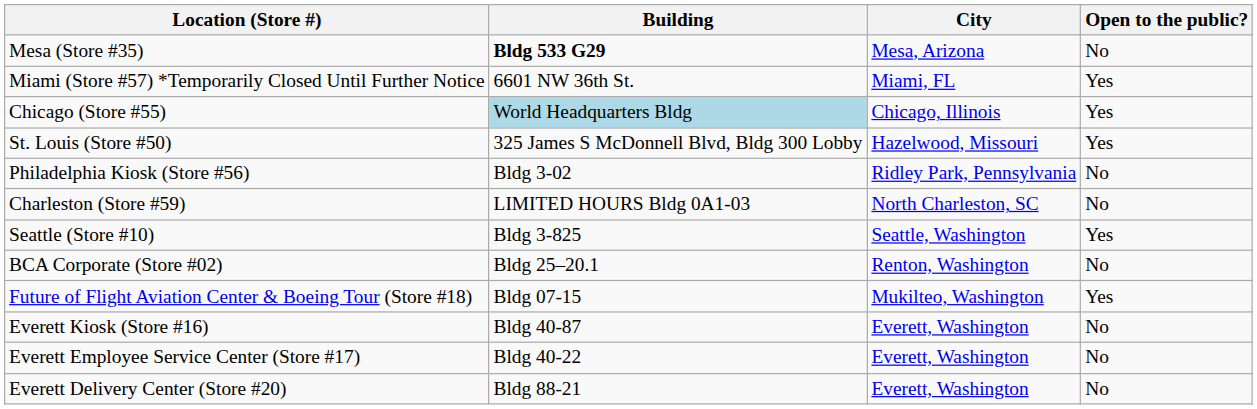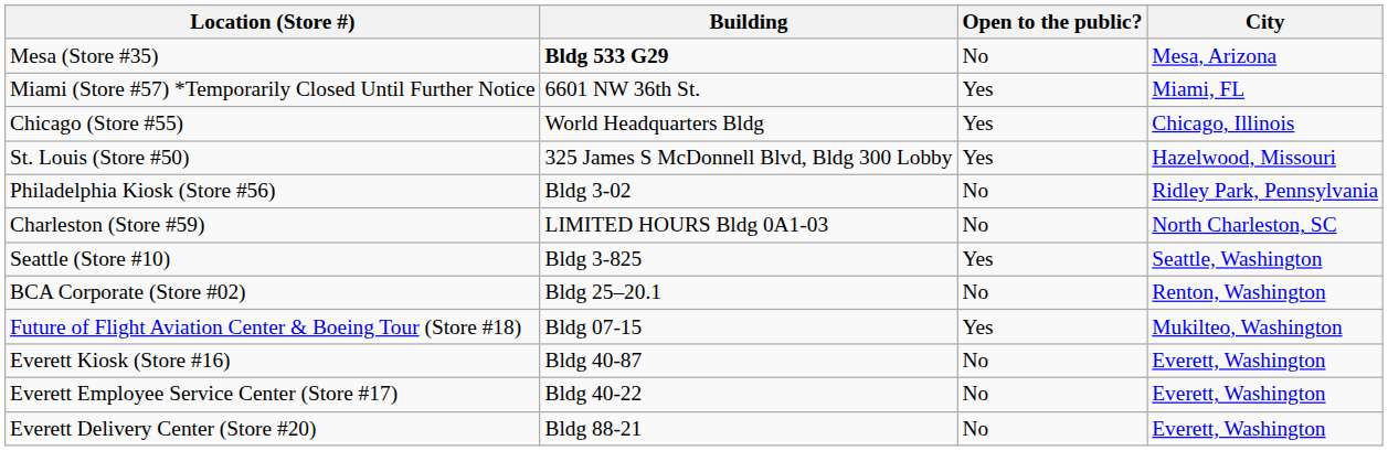 <table class="wikitable">
 <tr>
 <th>Location (Store #)</th>
 <th>Building</th>
+<th>Open to the public?</th>
 <th>City</th>
-<th>Open to the public?</th>
 </tr>
 <tr>
 <td>Mesa (Store #35)</td>
 <td><strong>Bldg 533 G29</strong></td>
+<td> No</td>
 <td><a href='#'>Mesa, Arizona</a></td>
-<td> No</td>
 </tr>
 <tr>
 <td>Miami (Store #57) *Temporarily Closed Until Further Notice</td>
 <td>6601 NW 36th St.</td>
+<td> Yes</td>
 <td><a href='#'>Miami, FL</a></td>
-<td> Yes</td>
 </tr>
 <tr>
 <td>Chicago (Store #55)</td>
-<td style="background: lightblue;">World Headquarters Bldg</td>
+<td>World Headquarters Bldg</td>
+<td> Yes</td>
 <td><a href='#'>Chicago, Illinois</a></td>
-<td> Yes</td>
 </tr>
 <tr>
 <td>St. Louis (Store #50)</td>
 <td>325 James S McDonnell Blvd, Bldg 300 Lobby</td>
+<td> Yes</td>
 <td><a href='#'>Hazelwood, Missouri</a></td>
-<td> Yes</td>
 </tr>
 <tr>
 <td>Philadelphia Kiosk (Store #56)</td>
 <td>Bldg 3-02</td>
+<td> No</td>
 <td><a href='#'>Ridley Park, Pennsylvania</a></td>
-<td> No</td>
 </tr>
 <tr>
 <td>Charleston (Store #59)</td>
 <td>LIMITED HOURS Bldg 0A1-03</td>
+<td> No</td>
 <td><a href='#'>North Charleston, SC</a></td>
-<td> No</td>
 </tr>
 <tr>
 <td>Seattle (Store #10)</td>
 <td>Bldg 3-825</td>
+<td> Yes</td>
 <td><a href='#'>Seattle, Washington</a></td>
-<td> Yes</td>
 </tr>
 <tr>
 <td>BCA Corporate (Store #02)</td>
 <td>Bldg 25–20.1</td>
+<td> No</td>
 <td><a href='#'>Renton, Washington</a></td>
-<td> No</td>
 </tr>
 <tr>
 <td><a href='#'>Future of Flight Aviation Center & Boeing Tour</a> (Store #18)</td>
 <td>Bldg 07-15</td>
+<td> Yes</td>
 <td><a href='#'>Mukilteo, Washington</a></td>
-<td> Yes</td>
 </tr>
 <tr>
 <td>Everett Kiosk (Store #16)</td>
 <td>Bldg 40-87</td>
+<td> No</td>
 <td><a href='#'>Everett, Washington</a></td>
-<td> No</td>
 </tr>
 <tr>
 <td>Everett Employee Service Center (Store #17)</td>
 <td>Bldg 40-22</td>
+<td> No</td>
 <td><a href='#'>Everett, Washington</a></td>
-<td> No</td>
 </tr>
 <tr>
 <td>Everett Delivery Center (Store #20)</td>
 <td>Bldg 88-21</td>
+<td> No</td>
 <td><a href='#'>Everett, Washington</a></td>
-<td> No</td>
 </tr>
 </table>
